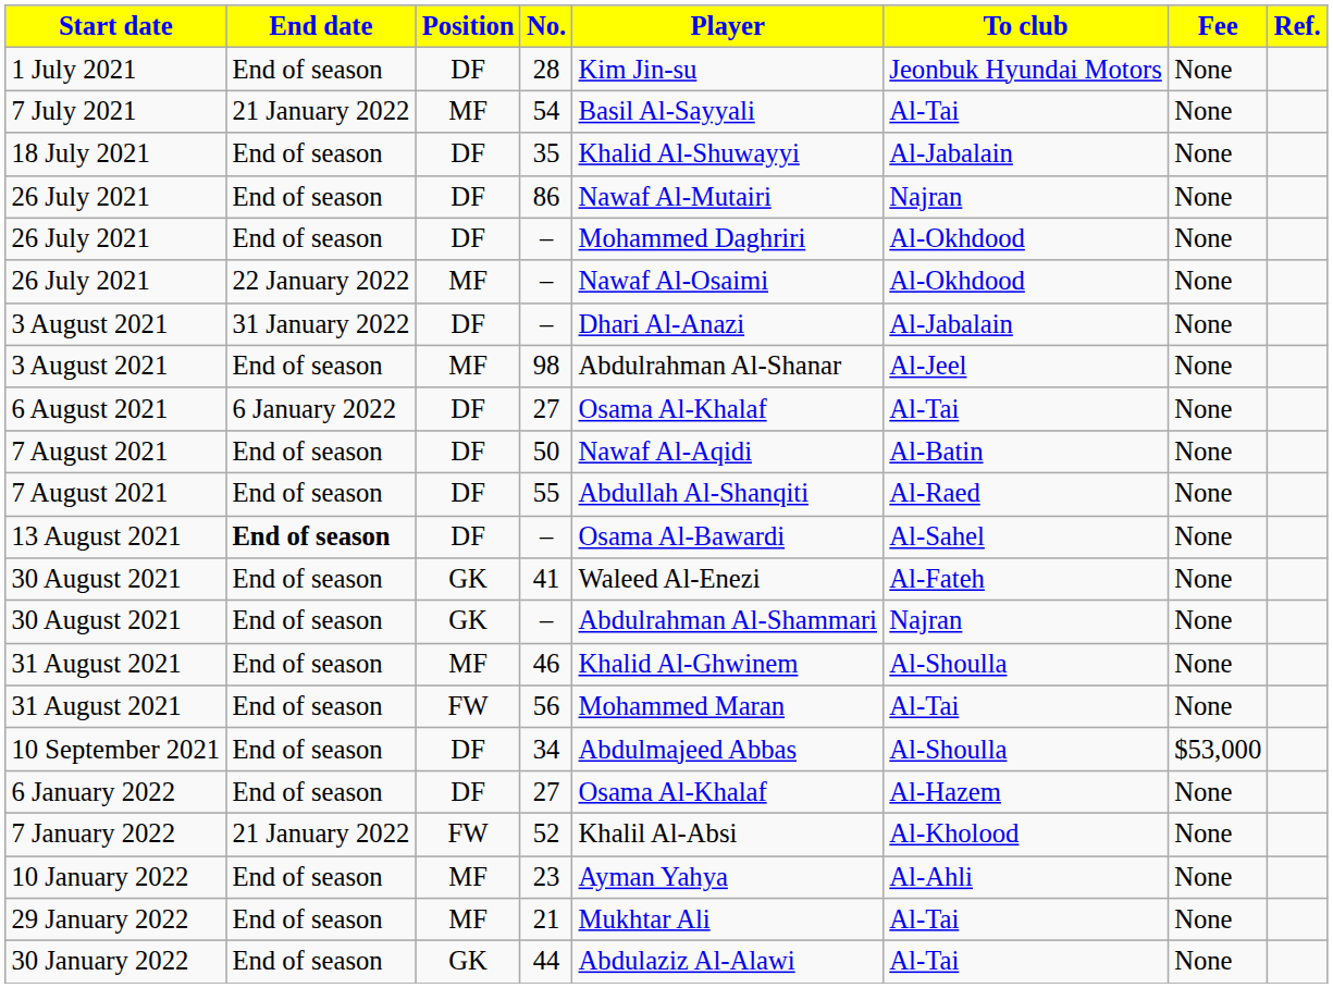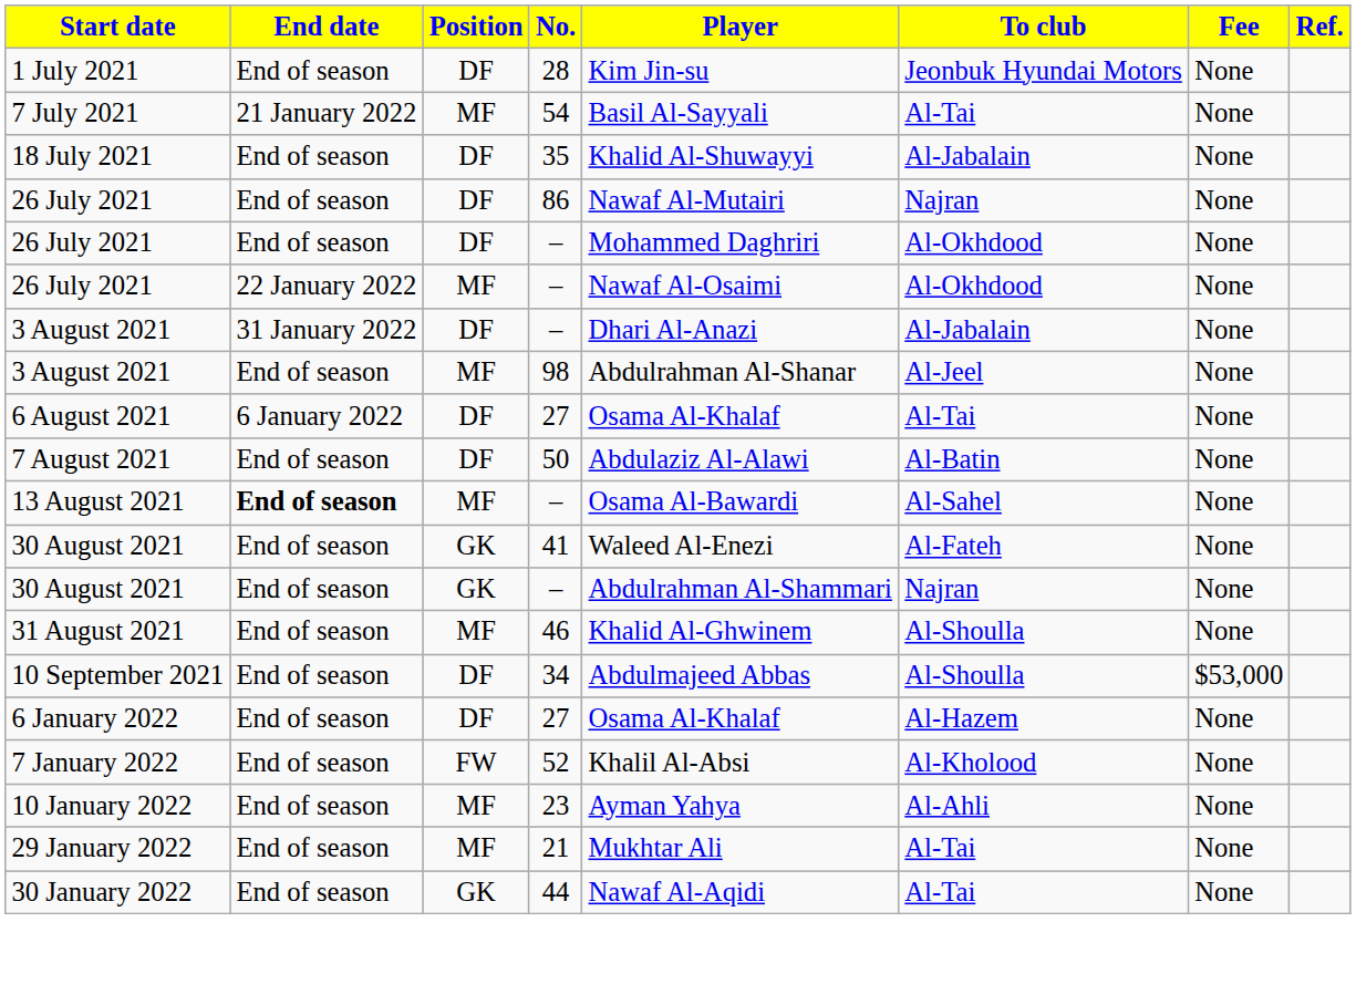 <table class="wikitable sortable">
 <tr>
 <th style="background:yellow; color:blue;"><strong>Start date</strong></th>
 <th style="background:yellow; color:blue;"><strong>End date</strong></th>
 <th style="background:yellow; color:blue;"><strong>Position</strong></th>
 <th style="background:yellow; color:blue;"><strong>No.</strong></th>
 <th style="background:yellow; color:blue;"><strong>Player</strong></th>
 <th style="background:yellow; color:blue;"><strong>To club</strong></th>
 <th style="background:yellow; color:blue;"><strong>Fee</strong></th>
 <th style="background:yellow; color:blue;"><strong>Ref.</strong></th>
 </tr>
 <tr>
 <td>1 July 2021</td>
 <td>End of season</td>
 <td style="text-align:center;">DF</td>
 <td style="text-align:center;">28</td>
 <td style="text-align:left;"> <a href='#'>Kim Jin-su</a></td>
 <td style="text-align:left;"> <a href='#'>Jeonbuk Hyundai Motors</a></td>
 <td>None</td>
 <td></td>
 </tr>
 <tr>
 <td>7 July 2021</td>
 <td>21 January 2022</td>
 <td style="text-align:center;">MF</td>
 <td style="text-align:center;">54</td>
 <td style="text-align:left;"> <a href='#'>Basil Al-Sayyali</a></td>
 <td style="text-align:left;"> <a href='#'>Al-Tai</a></td>
 <td>None</td>
 <td></td>
 </tr>
 <tr>
 <td>18 July 2021</td>
 <td>End of season</td>
 <td style="text-align:center;">DF</td>
 <td style="text-align:center;">35</td>
 <td style="text-align:left;"> <a href='#'>Khalid Al-Shuwayyi</a></td>
 <td style="text-align:left;"> <a href='#'>Al-Jabalain</a></td>
 <td>None</td>
 <td></td>
 </tr>
 <tr>
 <td>26 July 2021</td>
 <td>End of season</td>
 <td style="text-align:center;">DF</td>
 <td style="text-align:center;">86</td>
 <td style="text-align:left;"> <a href='#'>Nawaf Al-Mutairi</a></td>
 <td style="text-align:left;"> <a href='#'>Najran</a></td>
 <td>None</td>
 <td></td>
 </tr>
 <tr>
 <td>26 July 2021</td>
 <td>End of season</td>
 <td style="text-align:center;">DF</td>
 <td style="text-align:center;">–</td>
 <td style="text-align:left;"> <a href='#'>Mohammed Daghriri</a></td>
 <td style="text-align:left;"> <a href='#'>Al-Okhdood</a></td>
 <td>None</td>
 <td></td>
 </tr>
 <tr>
 <td>26 July 2021</td>
 <td>22 January 2022</td>
 <td style="text-align:center;">MF</td>
 <td style="text-align:center;">–</td>
 <td style="text-align:left;"> <a href='#'>Nawaf Al-Osaimi</a></td>
 <td style="text-align:left;"> <a href='#'>Al-Okhdood</a></td>
 <td>None</td>
 <td></td>
 </tr>
 <tr>
 <td>3 August 2021</td>
 <td>31 January 2022</td>
 <td style="text-align:center;">DF</td>
 <td style="text-align:center;">–</td>
 <td style="text-align:left;"> <a href='#'>Dhari Al-Anazi</a></td>
 <td style="text-align:left;"> <a href='#'>Al-Jabalain</a></td>
 <td>None</td>
 <td></td>
 </tr>
 <tr>
 <td>3 August 2021</td>
 <td>End of season</td>
 <td style="text-align:center;">MF</td>
 <td style="text-align:center;">98</td>
 <td style="text-align:left;"> Abdulrahman Al-Shanar</td>
 <td style="text-align:left;"> <a href='#'>Al-Jeel</a></td>
 <td>None</td>
 <td></td>
 </tr>
 <tr>
 <td>6 August 2021</td>
 <td>6 January 2022</td>
 <td style="text-align:center;">DF</td>
 <td style="text-align:center;">27</td>
 <td style="text-align:left;"> <a href='#'>Osama Al-Khalaf</a></td>
 <td style="text-align:left;"> <a href='#'>Al-Tai</a></td>
 <td>None</td>
 <td></td>
 </tr>
 <tr>
 <td>7 August 2021</td>
 <td>End of season</td>
 <td style="text-align:center;">DF</td>
 <td style="text-align:center;">50</td>
-<td style="text-align:left;"> <a href='#'>Nawaf Al-Aqidi</a></td>
+<td style="text-align:left;"> <a href='#'>Abdulaziz Al-Alawi</a></td>
 <td style="text-align:left;"> <a href='#'>Al-Batin</a></td>
-<td>None</td>
-<td></td>
-</tr>
-<tr>
-<td>7 August 2021</td>
-<td>End of season</td>
-<td style="text-align:center;">DF</td>
-<td style="text-align:center;">55</td>
-<td style="text-align:left;"> <a href='#'>Abdullah Al-Shanqiti</a></td>
-<td style="text-align:left;"> <a href='#'>Al-Raed</a></td>
 <td>None</td>
 <td></td>
 </tr>
 <tr>
 <td>13 August 2021</td>
 <td><strong>End of season</strong></td>
-<td style="text-align:center;">DF</td>
+<td style="text-align:center;">MF</td>
 <td style="text-align:center;">–</td>
 <td style="text-align:left;"> <a href='#'>Osama Al-Bawardi</a></td>
 <td style="text-align:left;"> <a href='#'>Al-Sahel</a></td>
 <td>None</td>
 <td></td>
 </tr>
 <tr>
 <td>30 August 2021</td>
 <td>End of season</td>
 <td style="text-align:center;">GK</td>
 <td style="text-align:center;">41</td>
 <td style="text-align:left;"> Waleed Al-Enezi</td>
 <td style="text-align:left;"> <a href='#'>Al-Fateh</a></td>
 <td>None</td>
 <td></td>
 </tr>
 <tr>
 <td>30 August 2021</td>
 <td>End of season</td>
 <td style="text-align:center;">GK</td>
 <td style="text-align:center;">–</td>
 <td style="text-align:left;"> <a href='#'>Abdulrahman Al-Shammari</a></td>
 <td style="text-align:left;"> <a href='#'>Najran</a></td>
 <td>None</td>
 <td></td>
 </tr>
 <tr>
 <td>31 August 2021</td>
 <td>End of season</td>
 <td style="text-align:center;">MF</td>
 <td style="text-align:center;">46</td>
 <td style="text-align:left;"> <a href='#'>Khalid Al-Ghwinem</a></td>
 <td style="text-align:left;"> <a href='#'>Al-Shoulla</a></td>
 <td>None</td>
 <td></td>
 </tr>
 <tr>
-<td>31 August 2021</td>
-<td>End of season</td>
-<td style="text-align:center;">FW</td>
-<td style="text-align:center;">56</td>
-<td style="text-align:left;"> <a href='#'>Mohammed Maran</a></td>
-<td style="text-align:left;"> <a href='#'>Al-Tai</a></td>
-<td>None</td>
-<td></td>
-</tr>
-<tr>
 <td>10 September 2021</td>
 <td>End of season</td>
 <td style="text-align:center;">DF</td>
 <td style="text-align:center;">34</td>
 <td style="text-align:left;"> <a href='#'>Abdulmajeed Abbas</a></td>
 <td style="text-align:left;"> <a href='#'>Al-Shoulla</a></td>
 <td>$53,000</td>
 <td></td>
 </tr>
 <tr>
 <td>6 January 2022</td>
 <td>End of season</td>
 <td style="text-align:center;">DF</td>
 <td style="text-align:center;">27</td>
 <td style="text-align:left;"> <a href='#'>Osama Al-Khalaf</a></td>
 <td style="text-align:left;"> <a href='#'>Al-Hazem</a></td>
 <td>None</td>
 <td></td>
 </tr>
 <tr>
 <td>7 January 2022</td>
-<td>21 January 2022</td>
+<td>End of season</td>
 <td style="text-align:center;">FW</td>
 <td style="text-align:center;">52</td>
 <td style="text-align:left;"> Khalil Al-Absi</td>
 <td style="text-align:left;"> <a href='#'>Al-Kholood</a></td>
 <td>None</td>
 <td></td>
 </tr>
 <tr>
 <td>10 January 2022</td>
 <td>End of season</td>
 <td style="text-align:center;">MF</td>
 <td style="text-align:center;">23</td>
 <td style="text-align:left;"> <a href='#'>Ayman Yahya</a></td>
 <td style="text-align:left;"> <a href='#'>Al-Ahli</a></td>
 <td>None</td>
 <td></td>
 </tr>
 <tr>
 <td>29 January 2022</td>
 <td>End of season</td>
 <td style="text-align:center;">MF</td>
 <td style="text-align:center;">21</td>
 <td style="text-align:left;"> <a href='#'>Mukhtar Ali</a></td>
 <td style="text-align:left;"> <a href='#'>Al-Tai</a></td>
 <td>None</td>
 <td></td>
 </tr>
 <tr>
 <td>30 January 2022</td>
 <td>End of season</td>
 <td style="text-align:center;">GK</td>
 <td style="text-align:center;">44</td>
-<td style="text-align:left;"> <a href='#'>Abdulaziz Al-Alawi</a></td>
+<td style="text-align:left;"> <a href='#'>Nawaf Al-Aqidi</a></td>
 <td style="text-align:left;"> <a href='#'>Al-Tai</a></td>
 <td>None</td>
 <td></td>
 </tr>
 <tr>
 </tr>
 </table>
